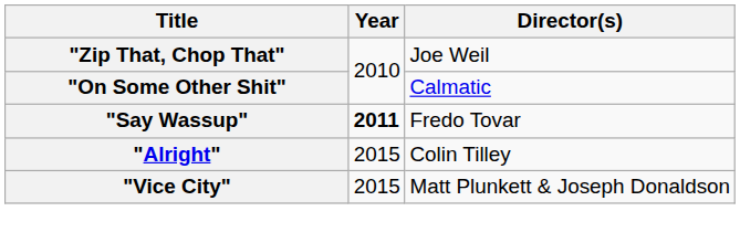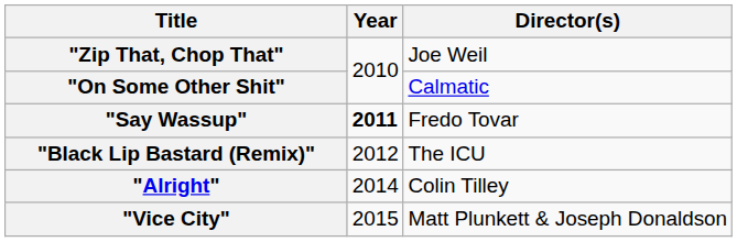 <table class="wikitable plainrowheaders">
 <tr>
 <th scope="col" style="width:16em;">Title</th>
 <th scope="col">Year</th>
 <th scope="col">Director(s)</th>
 </tr>
 <tr>
 <th scope="row">"Zip That, Chop That"</th>
 <td rowspan="2">2010</td>
 <td>Joe Weil</td>
 </tr>
 <tr>
 <th scope="row">"On Some Other Shit"</th>
 <td><a href='#'>Calmatic</a></td>
 </tr>
 <tr>
 <th scope="row">"Say Wassup"</th>
 <td><strong>2011</strong></td>
 <td>Fredo Tovar</td>
 </tr>
 <tr>
+<th scope="row">"Black Lip Bastard (Remix)"</th>
+<td>2012</td>
+<td>The ICU</td>
+</tr>
+<tr>
 <th scope="row">"<a href='#'>Alright</a>"</th>
-<td>2015</td>
+<td>2014</td>
 <td>Colin Tilley</td>
 </tr>
 <tr>
 <th scope="row">"Vice City"</th>
 <td>2015</td>
 <td>Matt Plunkett & Joseph Donaldson</td>
 </tr>
 </table>
